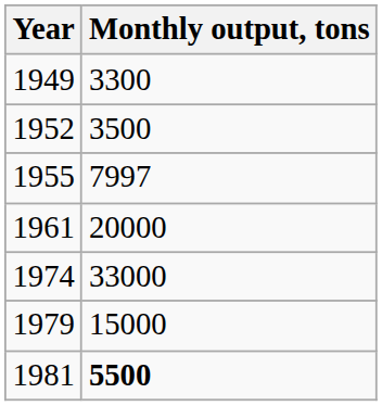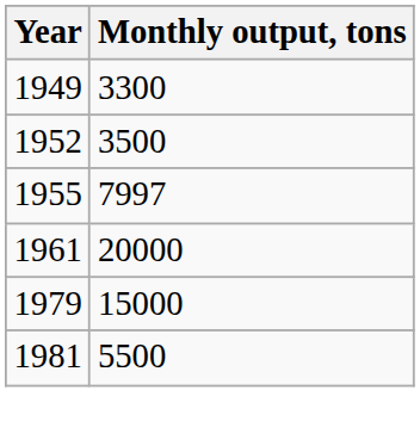 <table class="wikitable sortable">
 <tr>
 <th>Year</th>
 <th>Monthly output, tons</th>
 </tr>
 <tr>
 <td>1949</td>
 <td>3300</td>
 </tr>
 <tr>
 <td>1952</td>
 <td>3500</td>
 </tr>
 <tr>
 <td>1955</td>
 <td>7997</td>
 </tr>
 <tr>
 <td>1961</td>
 <td>20000</td>
 </tr>
 <tr>
-<td>1974</td>
-<td>33000</td>
-</tr>
-<tr>
 <td>1979</td>
 <td>15000</td>
 </tr>
 <tr>
 <td>1981</td>
-<td><strong>5500</strong></td>
+<td>5500</td>
 </tr>
 </table>
